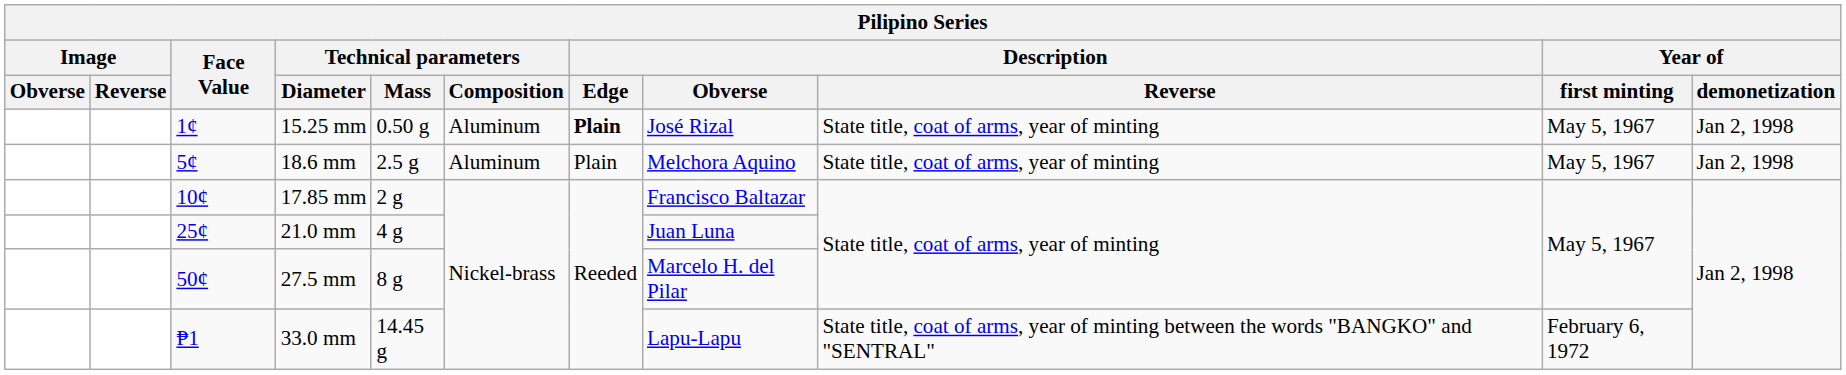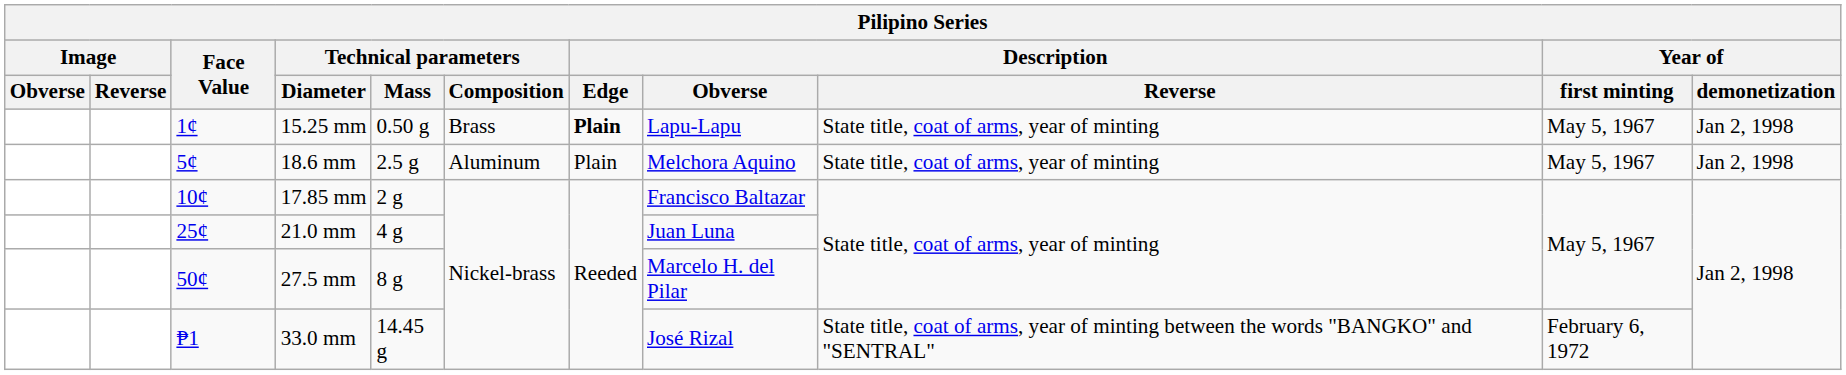 <table class="wikitable" style="font-size: 90%">
 <tr>
 <th colspan="11"><strong>Pilipino Series</strong></th>
 </tr>
 <tr>
 <th colspan="2">Image</th>
 <th rowspan="2">Face Value</th>
 <th colspan="3">Technical parameters</th>
 <th colspan="3">Description</th>
 <th colspan="2">Year of</th>
 </tr>
 <tr>
 <th>Obverse</th>
 <th>Reverse</th>
 <th>Diameter</th>
 <th>Mass</th>
 <th>Composition</th>
 <th>Edge</th>
 <th>Obverse</th>
 <th>Reverse</th>
 <th>first minting</th>
 <th>demonetization</th>
 </tr>
 <tr>
 <td style="text-align:center; background:#fff;"></td>
 <td style="text-align:center; background:#fff;"></td>
 <td><a href='#'>1¢</a></td>
 <td>15.25 mm</td>
 <td>0.50 g</td>
-<td>Aluminum</td>
+<td>Brass</td>
 <td><strong>Plain</strong></td>
-<td><a href='#'>José Rizal</a></td>
+<td><a href='#'>Lapu-Lapu</a></td>
 <td>State title, <a href='#'>coat of arms</a>, year of minting</td>
 <td>May 5, 1967</td>
 <td>Jan 2, 1998</td>
 </tr>
 <tr>
 <td style="text-align:center; background:#fff;"></td>
 <td style="text-align:center; background:#fff;"></td>
 <td><a href='#'>5¢</a></td>
 <td>18.6 mm</td>
 <td>2.5 g</td>
 <td>Aluminum</td>
 <td>Plain</td>
 <td><a href='#'>Melchora Aquino</a></td>
 <td>State title, <a href='#'>coat of arms</a>, year of minting</td>
 <td>May 5, 1967</td>
 <td>Jan 2, 1998</td>
 </tr>
 <tr>
 <td style="text-align:center; background:#fff;"></td>
 <td style="text-align:center; background:#fff;"></td>
 <td><a href='#'>10¢</a></td>
 <td>17.85 mm</td>
 <td>2 g</td>
 <td rowspan="4">Nickel-brass</td>
 <td rowspan="4">Reeded</td>
 <td><a href='#'>Francisco Baltazar</a></td>
 <td rowspan="3">State title, <a href='#'>coat of arms</a>, year of minting</td>
 <td rowspan="3">May 5, 1967</td>
 <td rowspan="4">Jan 2, 1998</td>
 </tr>
 <tr>
 <td style="text-align:center; background:#fff;"></td>
 <td style="text-align:center; background:#fff;"></td>
 <td><a href='#'>25¢</a></td>
 <td>21.0 mm</td>
 <td>4 g</td>
 <td><a href='#'>Juan Luna</a></td>
 </tr>
 <tr>
 <td style="text-align:center; background:#fff;"></td>
 <td style="text-align:center; background:#fff;"></td>
 <td><a href='#'>50¢</a></td>
 <td>27.5 mm</td>
 <td>8 g</td>
 <td><a href='#'>Marcelo H. del Pilar</a></td>
 </tr>
 <tr>
 <td style="text-align:center; background:#fff;"></td>
 <td style="text-align:center; background:#fff;"></td>
 <td><a href='#'>₱1</a></td>
 <td>33.0 mm</td>
 <td>14.45 g</td>
-<td><a href='#'>Lapu-Lapu</a></td>
+<td><a href='#'>José Rizal</a></td>
 <td>State title, <a href='#'>coat of arms</a>, year of minting between the words "BANGKO" and "SENTRAL"</td>
 <td>February 6, 1972</td>
 </tr>
 </table>
